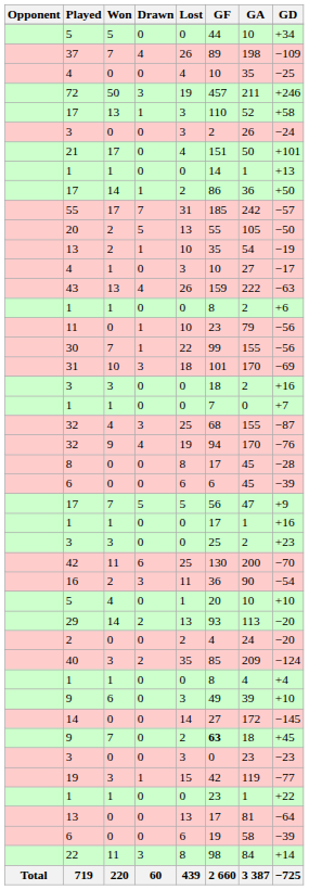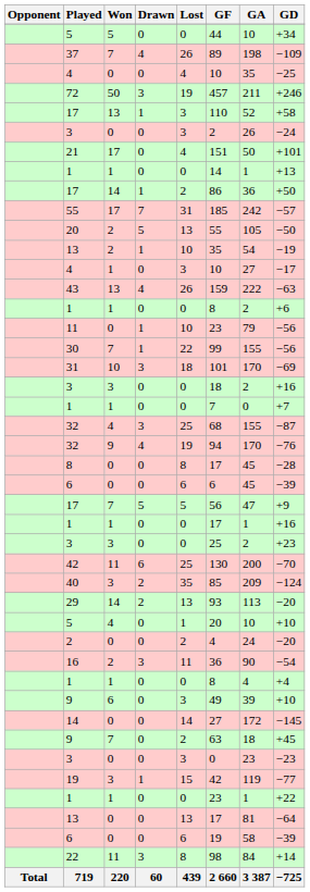 <table class="sortable wikitable">
 <tr>
 <th>Opponent</th>
 <th>Played</th>
 <th>Won</th>
 <th>Drawn</th>
 <th>Lost</th>
 <th>GF</th>
 <th>GA</th>
 <th>GD</th>
 </tr>
 <tr bgcolor="#d0ffd0" align="center">
 </tr>
 <tr bgcolor=#CCFFCC>
 <td></td>
 <td>5</td>
 <td>5</td>
 <td>0</td>
 <td>0</td>
 <td>44</td>
 <td>10</td>
 <td>+34</td>
 </tr>
 <tr bgcolor=#FFCCCC>
 <td></td>
 <td>37</td>
 <td>7</td>
 <td>4</td>
 <td>26</td>
 <td>89</td>
 <td>198</td>
 <td>−109</td>
 </tr>
 <tr bgcolor=#FFCCCC>
 <td></td>
 <td>4</td>
 <td>0</td>
 <td>0</td>
 <td>4</td>
 <td>10</td>
 <td>35</td>
 <td>−25</td>
 </tr>
 <tr bgcolor=#CCFFCC>
 <td></td>
 <td>72</td>
 <td>50</td>
 <td>3</td>
 <td>19</td>
 <td>457</td>
 <td>211</td>
 <td>+246</td>
 </tr>
 <tr bgcolor=#CCFFCC>
 <td></td>
 <td>17</td>
 <td>13</td>
 <td>1</td>
 <td>3</td>
 <td>110</td>
 <td>52</td>
 <td>+58</td>
 </tr>
 <tr bgcolor=#FFCCCC>
 <td></td>
 <td>3</td>
 <td>0</td>
 <td>0</td>
 <td>3</td>
 <td>2</td>
 <td>26</td>
 <td>−24</td>
 </tr>
 <tr bgcolor=#CCFFCC>
 <td></td>
 <td>21</td>
 <td>17</td>
 <td>0</td>
 <td>4</td>
 <td>151</td>
 <td>50</td>
 <td>+101</td>
 </tr>
 <tr bgcolor=#CCFFCC>
 <td></td>
 <td>1</td>
 <td>1</td>
 <td>0</td>
 <td>0</td>
 <td>14</td>
 <td>1</td>
 <td>+13</td>
 </tr>
 <tr bgcolor=#CCFFCC>
 <td></td>
 <td>17</td>
 <td>14</td>
 <td>1</td>
 <td>2</td>
 <td>86</td>
 <td>36</td>
 <td>+50</td>
 </tr>
 <tr bgcolor=#FFCCCC>
 <td></td>
 <td>55</td>
 <td>17</td>
 <td>7</td>
 <td>31</td>
 <td>185</td>
 <td>242</td>
 <td>−57</td>
 </tr>
 <tr bgcolor=#FFCCCC>
 <td><em></em></td>
 <td>20</td>
 <td>2</td>
 <td>5</td>
 <td>13</td>
 <td>55</td>
 <td>105</td>
 <td>−50</td>
 </tr>
 <tr bgcolor=#FFCCCC>
 <td></td>
 <td>13</td>
 <td>2</td>
 <td>1</td>
 <td>10</td>
 <td>35</td>
 <td>54</td>
 <td>−19</td>
 </tr>
 <tr bgcolor=#FFCCCC>
 <td></td>
 <td>4</td>
 <td>1</td>
 <td>0</td>
 <td>3</td>
 <td>10</td>
 <td>27</td>
 <td>−17</td>
 </tr>
 <tr bgcolor=#FFCCCC>
 <td></td>
 <td>43</td>
 <td>13</td>
 <td>4</td>
 <td>26</td>
 <td>159</td>
 <td>222</td>
 <td>−63</td>
 </tr>
 <tr bgcolor=#CCFFCC>
 <td></td>
 <td>1</td>
 <td>1</td>
 <td>0</td>
 <td>0</td>
 <td>8</td>
 <td>2</td>
 <td>+6</td>
 </tr>
 <tr bgcolor=#FFCCCC>
 <td></td>
 <td>11</td>
 <td>0</td>
 <td>1</td>
 <td>10</td>
 <td>23</td>
 <td>79</td>
 <td>−56</td>
 </tr>
 <tr bgcolor=#FFCCCC>
 <td></td>
 <td>30</td>
 <td>7</td>
 <td>1</td>
 <td>22</td>
 <td>99</td>
 <td>155</td>
 <td>−56</td>
 </tr>
 <tr bgcolor=#FFCCCC>
 <td></td>
 <td>31</td>
 <td>10</td>
 <td>3</td>
 <td>18</td>
 <td>101</td>
 <td>170</td>
 <td>−69</td>
 </tr>
 <tr bgcolor=#CCFFCC>
 <td></td>
 <td>3</td>
 <td>3</td>
 <td>0</td>
 <td>0</td>
 <td>18</td>
 <td>2</td>
 <td>+16</td>
 </tr>
 <tr bgcolor=#CCFFCC>
 <td></td>
 <td>1</td>
 <td>1</td>
 <td>0</td>
 <td>0</td>
 <td>7</td>
 <td>0</td>
 <td>+7</td>
 </tr>
 <tr bgcolor=#FFCCCC>
 <td></td>
 <td>32</td>
 <td>4</td>
 <td>3</td>
 <td>25</td>
 <td>68</td>
 <td>155</td>
 <td>−87</td>
 </tr>
 <tr bgcolor=#FFCCCC>
 <td></td>
 <td>32</td>
 <td>9</td>
 <td>4</td>
 <td>19</td>
 <td>94</td>
 <td>170</td>
 <td>−76</td>
 </tr>
 <tr bgcolor=#FFCCCC>
 <td></td>
 <td>8</td>
 <td>0</td>
 <td>0</td>
 <td>8</td>
 <td>17</td>
 <td>45</td>
 <td>−28</td>
 </tr>
 <tr bgcolor=#FFCCCC>
 <td></td>
 <td>6</td>
 <td>0</td>
 <td>0</td>
 <td>6</td>
 <td>6</td>
 <td>45</td>
 <td>−39</td>
 </tr>
 <tr bgcolor=#CCFFCC>
 <td></td>
 <td>17</td>
 <td>7</td>
 <td>5</td>
 <td>5</td>
 <td>56</td>
 <td>47</td>
 <td>+9</td>
 </tr>
 <tr bgcolor=#CCFFCC>
 <td></td>
 <td>1</td>
 <td>1</td>
 <td>0</td>
 <td>0</td>
 <td>17</td>
 <td>1</td>
 <td>+16</td>
 </tr>
 <tr bgcolor=#CCFFCC>
 <td></td>
 <td>3</td>
 <td>3</td>
 <td>0</td>
 <td>0</td>
 <td>25</td>
 <td>2</td>
 <td>+23</td>
 </tr>
 <tr bgcolor=#FFCCCC>
 <td></td>
 <td>42</td>
 <td>11</td>
 <td>6</td>
 <td>25</td>
 <td>130</td>
 <td>200</td>
 <td>−70</td>
 </tr>
 <tr bgcolor=#FFCCCC>
 <td></td>
-<td>16</td>
+<td>40</td>
+<td>3</td>
 <td>2</td>
-<td>3</td>
-<td>11</td>
-<td>36</td>
-<td>90</td>
-<td>−54</td>
+<td>35</td>
+<td>85</td>
+<td>209</td>
+<td>−124</td>
+</tr>
+<tr bgcolor=#CCFFCC>
+<td></td>
+<td>29</td>
+<td>14</td>
+<td>2</td>
+<td>13</td>
+<td>93</td>
+<td>113</td>
+<td>−20</td>
 </tr>
 <tr bgcolor=#CCFFCC>
 <td></td>
 <td>5</td>
 <td>4</td>
 <td>0</td>
 <td>1</td>
 <td>20</td>
 <td>10</td>
 <td>+10</td>
-</tr>
-<tr bgcolor=#CCFFCC>
-<td></td>
-<td>29</td>
-<td>14</td>
-<td>2</td>
-<td>13</td>
-<td>93</td>
-<td>113</td>
-<td>−20</td>
 </tr>
 <tr bgcolor=#FFCCCC>
 <td></td>
 <td>2</td>
 <td>0</td>
 <td>0</td>
 <td>2</td>
 <td>4</td>
 <td>24</td>
 <td>−20</td>
 </tr>
 <tr bgcolor=#FFCCCC>
 <td></td>
-<td>40</td>
+<td>16</td>
+<td>2</td>
 <td>3</td>
-<td>2</td>
-<td>35</td>
-<td>85</td>
-<td>209</td>
-<td>−124</td>
+<td>11</td>
+<td>36</td>
+<td>90</td>
+<td>−54</td>
 </tr>
 <tr bgcolor=#CCFFCC>
 <td></td>
 <td>1</td>
 <td>1</td>
 <td>0</td>
 <td>0</td>
 <td>8</td>
 <td>4</td>
 <td>+4</td>
 </tr>
 <tr bgcolor=#CCFFCC>
 <td></td>
 <td>9</td>
 <td>6</td>
 <td>0</td>
 <td>3</td>
 <td>49</td>
 <td>39</td>
 <td>+10</td>
 </tr>
 <tr bgcolor=#FFCCCC>
 <td></td>
 <td>14</td>
 <td>0</td>
 <td>0</td>
 <td>14</td>
 <td>27</td>
 <td>172</td>
 <td>−145</td>
 </tr>
 <tr bgcolor=#CCFFCC>
 <td></td>
 <td>9</td>
 <td>7</td>
 <td>0</td>
 <td>2</td>
-<td><strong>63</strong></td>
+<td>63</td>
 <td>18</td>
 <td>+45</td>
 </tr>
 <tr bgcolor=#FFCCCC>
 <td></td>
 <td>3</td>
 <td>0</td>
 <td>0</td>
 <td>3</td>
 <td>0</td>
 <td>23</td>
 <td>−23</td>
 </tr>
 <tr bgcolor=#FFCCCC>
 <td></td>
 <td>19</td>
 <td>3</td>
 <td>1</td>
 <td>15</td>
 <td>42</td>
 <td>119</td>
 <td>−77</td>
 </tr>
 <tr bgcolor=#CCFFCC>
 <td></td>
 <td>1</td>
 <td>1</td>
 <td>0</td>
 <td>0</td>
 <td>23</td>
 <td>1</td>
 <td>+22</td>
 </tr>
 <tr bgcolor=#FFCCCC>
 <td></td>
 <td>13</td>
 <td>0</td>
 <td>0</td>
 <td>13</td>
 <td>17</td>
 <td>81</td>
 <td>−64</td>
 </tr>
 <tr bgcolor=#FFCCCC>
 <td></td>
 <td>6</td>
 <td>0</td>
 <td>0</td>
 <td>6</td>
 <td>19</td>
 <td>58</td>
 <td>−39</td>
 </tr>
 <tr bgcolor=#CCFFCC>
 <td><em></em></td>
 <td>22</td>
 <td>11</td>
 <td>3</td>
 <td>8</td>
 <td>98</td>
 <td>84</td>
 <td>+14</td>
 </tr>
 <tr>
 <th>Total</th>
 <th>719</th>
 <th>220</th>
 <th>60</th>
 <th>439</th>
 <th>2 660</th>
 <th>3 387</th>
 <th>−725</th>
 </tr>
 </table>
